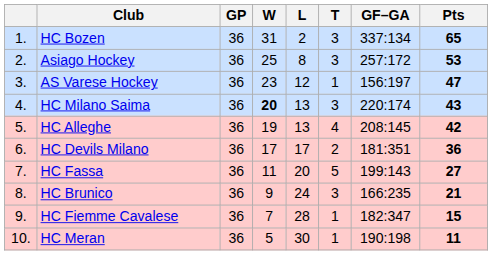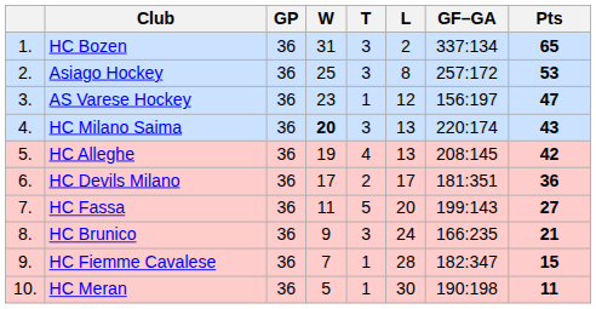 <table class="wikitable">
 <tr>
 <th width="30"></th>
 <th width="200">Club</th>
 <th width="30">GP</th>
 <th width="30">W</th>
+<th width="30">T</th>
 <th width="30">L</th>
-<th width="30">T</th>
 <th width="70">GF–GA</th>
 <th width="70">Pts</th>
 </tr>
 <tr bgcolor="#CAE1FF" align="center">
 <td>1.</td>
 <td align="left"><a href='#'>HC Bozen</a></td>
 <td>36</td>
 <td>31</td>
+<td>3</td>
 <td>2</td>
-<td>3</td>
 <td>337:134</td>
 <td><strong>65</strong></td>
 </tr>
 <tr bgcolor="#CAE1FF" align="center">
 <td>2.</td>
 <td align="left"><a href='#'>Asiago Hockey</a></td>
 <td>36</td>
 <td>25</td>
+<td>3</td>
 <td>8</td>
-<td>3</td>
 <td>257:172</td>
 <td><strong>53</strong></td>
 </tr>
 <tr bgcolor="#CAE1FF" align="center">
 <td>3.</td>
 <td align="left"><a href='#'>AS Varese Hockey</a></td>
 <td>36</td>
 <td>23</td>
+<td>1</td>
 <td>12</td>
-<td>1</td>
 <td>156:197</td>
 <td><strong>47</strong></td>
 </tr>
 <tr bgcolor="#CAE1FF" align="center">
 <td>4.</td>
 <td align="left"><a href='#'>HC Milano Saima</a></td>
 <td>36</td>
 <td><strong>20</strong></td>
+<td>3</td>
 <td>13</td>
-<td>3</td>
 <td>220:174</td>
 <td><strong>43</strong></td>
 </tr>
 <tr bgcolor="#FFCCCC" align="center">
 <td>5.</td>
 <td align="left"><a href='#'>HC Alleghe</a></td>
 <td>36</td>
 <td>19</td>
+<td>4</td>
 <td>13</td>
-<td>4</td>
 <td>208:145</td>
 <td><strong>42</strong></td>
 </tr>
 <tr bgcolor="#FFCCCC" align="center">
 <td>6.</td>
 <td align="left"><a href='#'>HC Devils Milano</a></td>
 <td>36</td>
 <td>17</td>
+<td>2</td>
 <td>17</td>
-<td>2</td>
 <td>181:351</td>
 <td><strong>36</strong></td>
 </tr>
 <tr bgcolor="#FFCCCC" align="center">
 <td>7.</td>
 <td align="left"><a href='#'>HC Fassa</a></td>
 <td>36</td>
 <td>11</td>
+<td>5</td>
 <td>20</td>
-<td>5</td>
 <td>199:143</td>
 <td><strong>27</strong></td>
 </tr>
 <tr bgcolor="#FFCCCC" align="center">
 <td>8.</td>
 <td align="left"><a href='#'>HC Brunico</a></td>
 <td>36</td>
 <td>9</td>
+<td>3</td>
 <td>24</td>
-<td>3</td>
 <td>166:235</td>
 <td><strong>21</strong></td>
 </tr>
 <tr bgcolor="#FFCCCC" align="center">
 <td>9.</td>
 <td align="left"><a href='#'>HC Fiemme Cavalese</a></td>
 <td>36</td>
 <td>7</td>
+<td>1</td>
 <td>28</td>
-<td>1</td>
 <td>182:347</td>
 <td><strong>15</strong></td>
 </tr>
 <tr bgcolor="#FFCCCC" align="center">
 <td>10.</td>
 <td align="left"><a href='#'>HC Meran</a></td>
 <td>36</td>
 <td>5</td>
+<td>1</td>
 <td>30</td>
-<td>1</td>
 <td>190:198</td>
 <td><strong>11</strong></td>
 </tr>
 </table>
